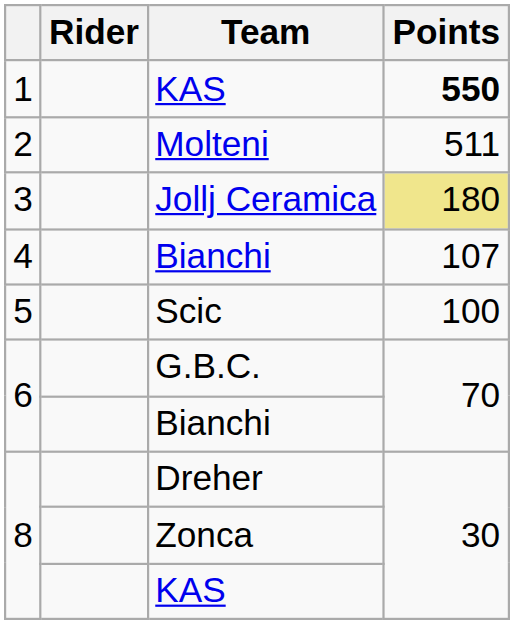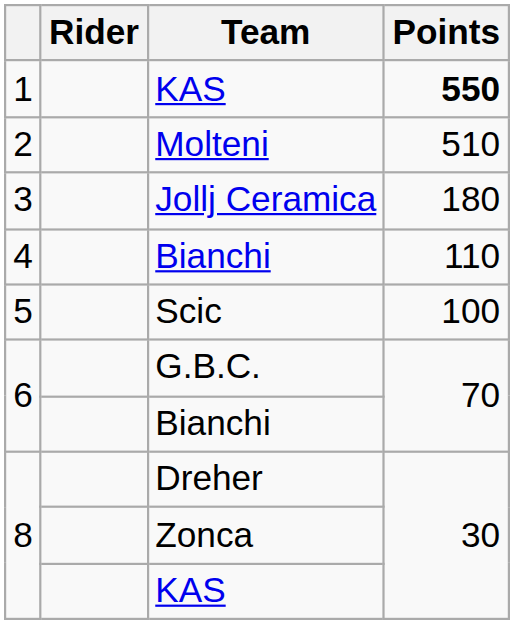 <table class="wikitable">
 <tr>
 <th></th>
 <th>Rider</th>
 <th>Team</th>
 <th>Points</th>
 </tr>
 <tr>
 <td>1</td>
 <td> </td>
 <td><a href='#'>KAS</a></td>
 <td align=right><strong>550</strong></td>
 </tr>
 <tr>
 <td>2</td>
 <td>  </td>
 <td><a href='#'>Molteni</a></td>
-<td align=right>511</td>
+<td align=right>510</td>
 </tr>
 <tr>
 <td>3</td>
 <td></td>
 <td><a href='#'>Jollj Ceramica</a></td>
-<td align=right style="background: khaki;">180</td>
+<td align=right>180</td>
 </tr>
 <tr>
 <td>4</td>
 <td></td>
 <td><a href='#'>Bianchi</a></td>
-<td align=right>107</td>
+<td align=right>110</td>
 </tr>
 <tr>
 <td>5</td>
 <td></td>
 <td>Scic</td>
 <td align=right>100</td>
 </tr>
 <tr>
 <td rowspan="2">6</td>
 <td></td>
 <td>G.B.C.</td>
 <td align=right rowspan="2">70</td>
 </tr>
 <tr>
 <td></td>
 <td>Bianchi</td>
 </tr>
 <tr>
 <td rowspan="3">8</td>
 <td></td>
 <td>Dreher</td>
 <td align=right rowspan="3">30</td>
 </tr>
 <tr>
 <td></td>
 <td>Zonca</td>
 </tr>
 <tr>
 <td></td>
 <td><a href='#'>KAS</a></td>
 </tr>
 </table>
